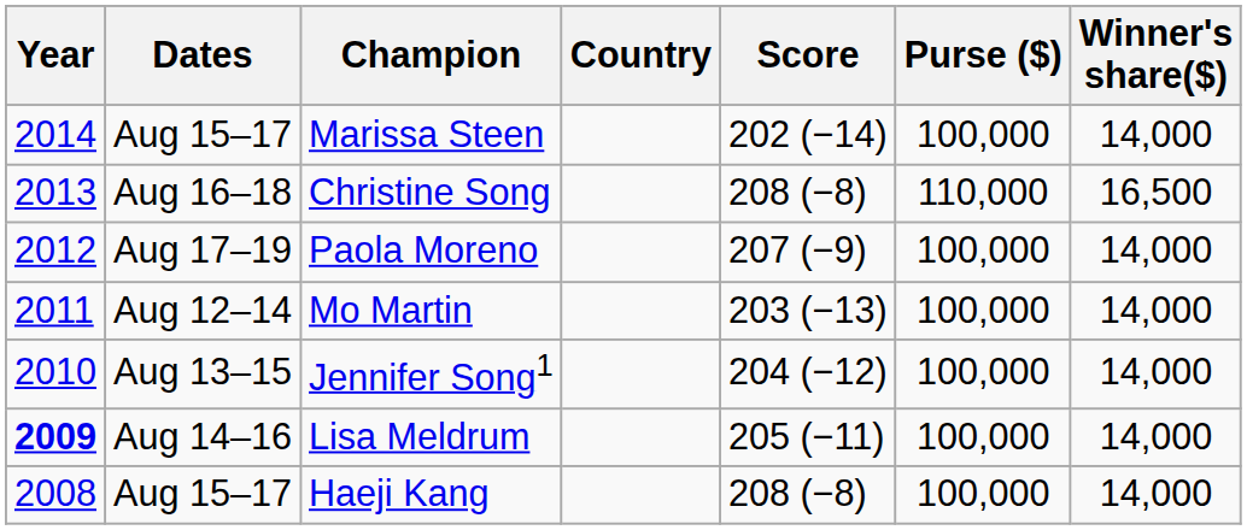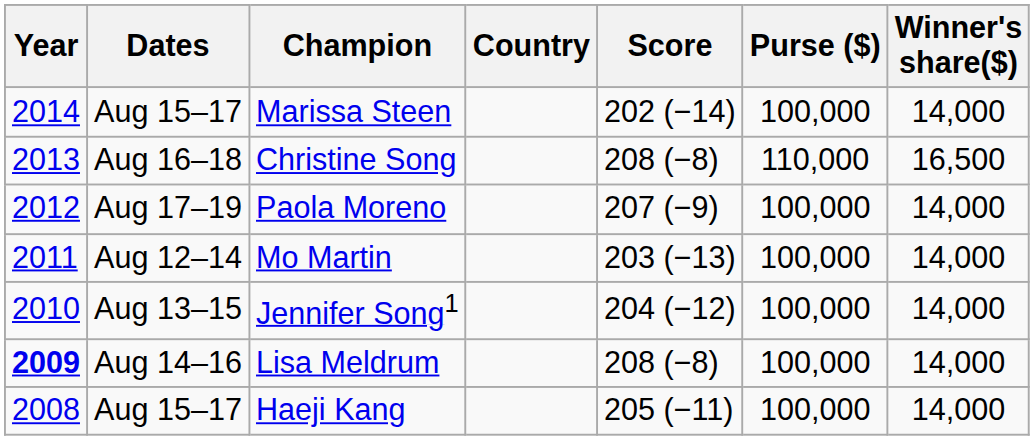 <table class="wikitable">
 <tr>
 <th>Year</th>
 <th>Dates</th>
 <th>Champion</th>
 <th>Country</th>
 <th>Score</th>
 <th>Purse ($)</th>
 <th>Winner's<br>share($)</th>
 </tr>
 <tr>
 <td><a href='#'>2014</a></td>
 <td>Aug 15–17</td>
 <td><a href='#'>Marissa Steen</a></td>
 <td></td>
 <td>202 (−14)</td>
 <td align=center>100,000</td>
 <td align=center>14,000</td>
 </tr>
 <tr>
 <td><a href='#'>2013</a></td>
 <td>Aug 16–18</td>
 <td><a href='#'>Christine Song</a></td>
 <td></td>
 <td>208 (−8)</td>
 <td align=center>110,000</td>
 <td align=center>16,500</td>
 </tr>
 <tr>
 <td><a href='#'>2012</a></td>
 <td>Aug 17–19</td>
 <td><a href='#'>Paola Moreno</a></td>
 <td></td>
 <td>207 (−9)</td>
 <td align=center>100,000</td>
 <td align=center>14,000</td>
 </tr>
 <tr>
 <td><a href='#'>2011</a></td>
 <td>Aug 12–14</td>
 <td><a href='#'>Mo Martin</a></td>
 <td></td>
 <td>203 (−13)</td>
 <td align=center>100,000</td>
 <td align=center>14,000</td>
 </tr>
 <tr>
 <td><a href='#'>2010</a></td>
 <td>Aug 13–15</td>
 <td><a href='#'>Jennifer Song</a><sup>1</sup></td>
 <td><br></td>
 <td>204 (−12)</td>
 <td align=center>100,000</td>
 <td align=center>14,000</td>
 </tr>
 <tr>
 <td><strong><a href='#'>2009</a></strong></td>
 <td>Aug 14–16</td>
 <td><a href='#'>Lisa Meldrum</a></td>
 <td></td>
-<td>205 (−11)</td>
+<td>208 (−8)</td>
 <td align=center>100,000</td>
 <td align=center>14,000</td>
 </tr>
 <tr>
 <td><a href='#'>2008</a></td>
 <td>Aug 15–17</td>
 <td><a href='#'>Haeji Kang </a></td>
 <td></td>
-<td>208 (−8)</td>
+<td>205 (−11)</td>
 <td align=center>100,000</td>
 <td align=center>14,000</td>
 </tr>
 </table>
